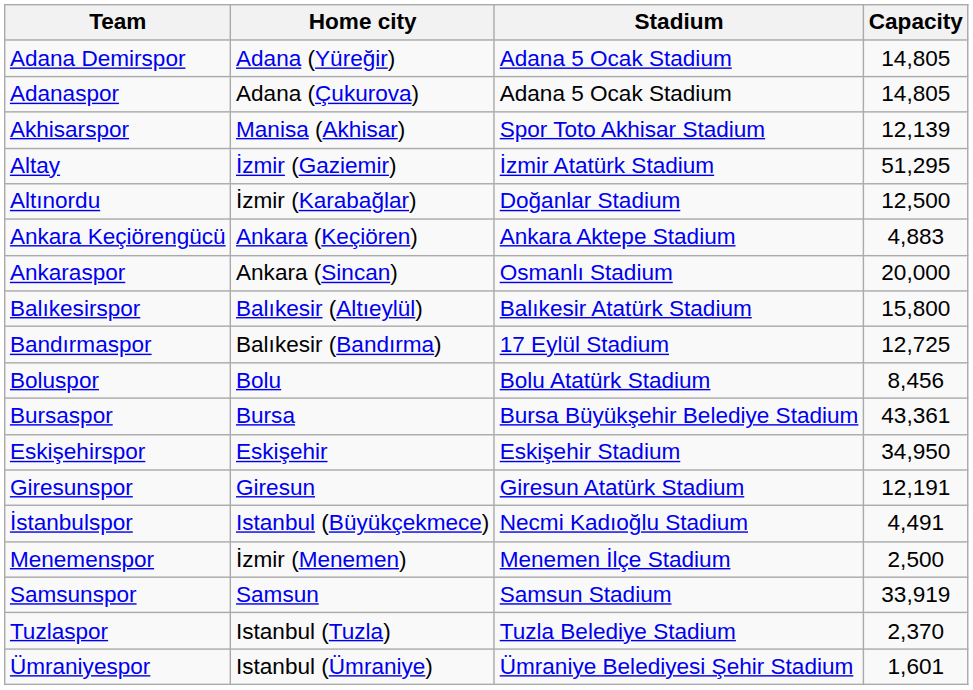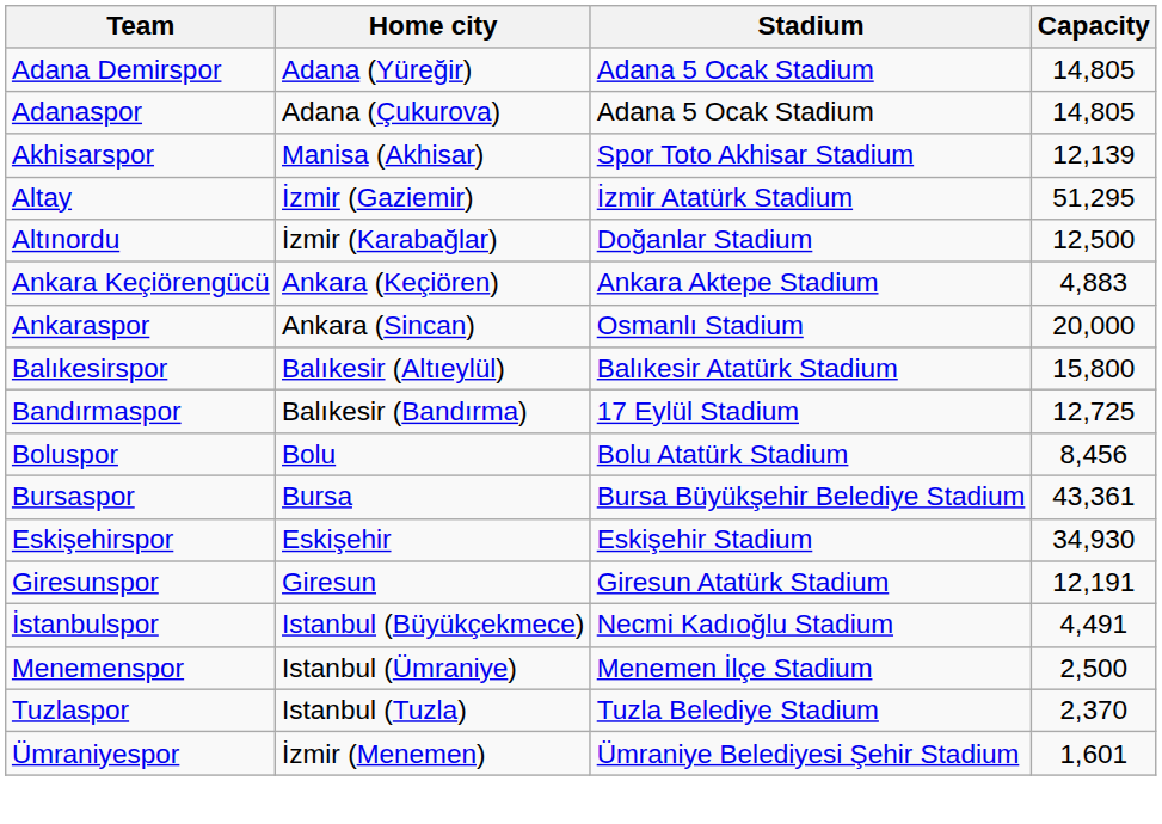 <table class="wikitable sortable" style="text-align: left;">
 <tr>
 <th>Team</th>
 <th>Home city</th>
 <th>Stadium</th>
 <th>Capacity</th>
 </tr>
 <tr>
 <td><a href='#'>Adana Demirspor</a></td>
 <td><a href='#'>Adana</a> (<a href='#'>Yüreğir</a>)</td>
 <td><a href='#'>Adana 5 Ocak Stadium</a></td>
 <td align=center>14,805</td>
 </tr>
 <tr>
 <td><a href='#'>Adanaspor</a></td>
 <td>Adana (<a href='#'>Çukurova</a>)</td>
 <td>Adana 5 Ocak Stadium</td>
 <td align=center>14,805</td>
 </tr>
 <tr>
 <td><a href='#'>Akhisarspor</a></td>
 <td><a href='#'>Manisa</a> (<a href='#'>Akhisar</a>)</td>
 <td><a href='#'>Spor Toto Akhisar Stadium</a></td>
 <td align=center>12,139</td>
 </tr>
 <tr>
 <td><a href='#'>Altay</a></td>
 <td><a href='#'>İzmir</a> (<a href='#'>Gaziemir</a>)</td>
 <td><a href='#'>İzmir Atatürk Stadium</a></td>
 <td align="center">51,295</td>
 </tr>
 <tr>
 <td><a href='#'>Altınordu</a></td>
 <td>İzmir (<a href='#'>Karabağlar</a>)</td>
 <td><a href='#'>Doğanlar Stadium</a></td>
 <td align="center">12,500</td>
 </tr>
 <tr>
 <td><a href='#'>Ankara Keçiörengücü</a></td>
 <td><a href='#'>Ankara</a> (<a href='#'>Keçiören</a>)</td>
 <td><a href='#'>Ankara Aktepe Stadium</a></td>
 <td align="center">4,883</td>
 </tr>
 <tr>
 <td><a href='#'>Ankaraspor</a></td>
 <td>Ankara (<a href='#'>Sincan</a>)</td>
 <td><a href='#'>Osmanlı Stadium</a></td>
 <td align="center">20,000</td>
 </tr>
 <tr>
 <td><a href='#'>Balıkesirspor</a></td>
 <td><a href='#'>Balıkesir</a> (<a href='#'>Altıeylül</a>)</td>
 <td><a href='#'>Balıkesir Atatürk Stadium</a></td>
 <td align="center">15,800</td>
 </tr>
 <tr>
 <td><a href='#'>Bandırmaspor</a></td>
 <td>Balıkesir (<a href='#'>Bandırma</a>)</td>
 <td><a href='#'>17 Eylül Stadium</a></td>
 <td align="center">12,725</td>
 </tr>
 <tr>
 <td><a href='#'>Boluspor</a></td>
 <td><a href='#'>Bolu</a></td>
 <td><a href='#'>Bolu Atatürk Stadium</a></td>
 <td align="center">8,456</td>
 </tr>
 <tr>
 <td><a href='#'>Bursaspor</a></td>
 <td><a href='#'>Bursa</a></td>
 <td><a href='#'>Bursa Büyükşehir Belediye Stadium</a></td>
 <td align=center>43,361</td>
 </tr>
 <tr>
 <td><a href='#'>Eskişehirspor</a></td>
 <td><a href='#'>Eskişehir</a></td>
 <td><a href='#'>Eskişehir Stadium</a></td>
-<td align="center">34,950</td>
+<td align="center">34,930</td>
 </tr>
 <tr>
 <td><a href='#'>Giresunspor</a></td>
 <td><a href='#'>Giresun</a></td>
 <td><a href='#'>Giresun Atatürk Stadium</a></td>
 <td align="center">12,191</td>
 </tr>
 <tr>
 <td><a href='#'>İstanbulspor</a></td>
 <td><a href='#'>Istanbul</a> (<a href='#'>Büyükçekmece</a>)</td>
 <td><a href='#'>Necmi Kadıoğlu Stadium</a></td>
 <td align="center">4,491</td>
 </tr>
 <tr>
 <td><a href='#'>Menemenspor</a></td>
-<td>İzmir (<a href='#'>Menemen</a>)</td>
+<td>Istanbul (<a href='#'>Ümraniye</a>)</td>
 <td><a href='#'>Menemen İlçe Stadium</a></td>
 <td align="center">2,500</td>
-</tr>
-<tr>
-<td><a href='#'>Samsunspor</a></td>
-<td><a href='#'>Samsun</a></td>
-<td><a href='#'>Samsun Stadium</a></td>
-<td align="center">33,919</td>
 </tr>
 <tr>
 <td><a href='#'>Tuzlaspor</a></td>
 <td>Istanbul (<a href='#'>Tuzla</a>)</td>
 <td><a href='#'>Tuzla Belediye Stadium</a></td>
 <td align="center">2,370</td>
 </tr>
 <tr>
 <td><a href='#'>Ümraniyespor</a></td>
-<td>Istanbul (<a href='#'>Ümraniye</a>)</td>
+<td>İzmir (<a href='#'>Menemen</a>)</td>
 <td><a href='#'>Ümraniye Belediyesi Şehir Stadium</a></td>
 <td align=center>1,601</td>
 </tr>
 </table>
